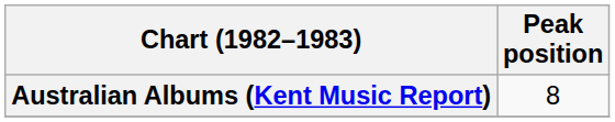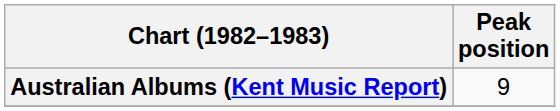 <table class="wikitable sortable plainrowheaders" style="text-align:center">
 <tr>
 <th scope="col">Chart (1982–1983)</th>
 <th scope="col">Peak<br>position</th>
 </tr>
 <tr>
 <th scope="row">Australian Albums (<a href='#'>Kent Music Report</a>)</th>
-<td>8</td>
+<td>9</td>
 </tr>
 <tr>
 </tr>
 <tr>
 </tr>
 <tr>
 </tr>
 <tr>
 </tr>
 <tr>
 </tr>
 <tr>
 </tr>
 <tr>
 </tr>
 <tr>
 </tr>
 <tr>
 </tr>
 <tr>
 </tr>
 </table>
